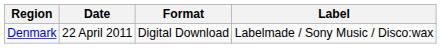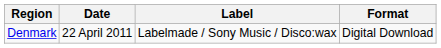 <table class="wikitable">
 <tr>
 <th>Region</th>
 <th>Date</th>
+<th>Label</th>
 <th>Format</th>
-<th>Label</th>
 </tr>
 <tr>
 <td><a href='#'>Denmark</a></td>
 <td>22 April 2011</td>
+<td>Labelmade / Sony Music / Disco:wax</td>
 <td>Digital Download</td>
-<td>Labelmade / Sony Music / Disco:wax</td>
 </tr>
 </table>
